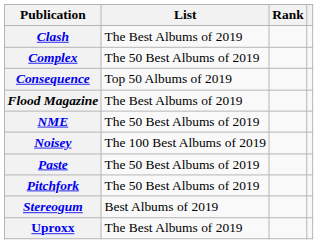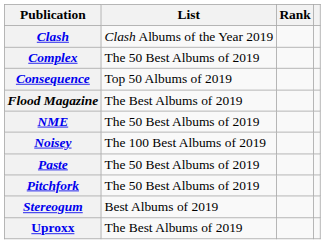 <table class="wikitable sortable plainrowheaders" style="border:none; margin:0;">
 <tr>
 <th scope="col">Publication</th>
 <th scope="col" class="unsortable">List</th>
 <th scope="col" data-sort-type="number">Rank</th>
 <th scope="col" class="unsortable"></th>
 </tr>
 <tr>
 <th scope="row"><em><a href='#'>Clash</a></em></th>
-<td>The Best Albums of 2019</td>
+<td><em>Clash</em> Albums of the Year 2019</td>
 <td></td>
 <td></td>
 </tr>
 <tr>
 <th scope="row"><em><a href='#'>Complex</a></em></th>
 <td>The 50 Best Albums of 2019</td>
 <td></td>
 <td></td>
 </tr>
 <tr>
 <th scope="row"><em><a href='#'>Consequence</a></em></th>
 <td>Top 50 Albums of 2019</td>
 <td></td>
 <td></td>
 </tr>
 <tr>
 <th scope="row"><em>Flood Magazine</em></th>
 <td>The Best Albums of 2019</td>
 <td></td>
 <td></td>
 </tr>
 <tr>
 <th scope="row"><em><a href='#'>NME</a></em></th>
 <td>The 50 Best Albums of 2019</td>
 <td></td>
 <td></td>
 </tr>
 <tr>
 <th scope="row"><em><a href='#'>Noisey</a></em></th>
 <td>The 100 Best Albums of 2019</td>
 <td></td>
 <td></td>
 </tr>
 <tr>
 <th scope="row"><em><a href='#'>Paste</a></em></th>
 <td>The 50 Best Albums of 2019</td>
 <td></td>
 <td></td>
 </tr>
 <tr>
 <th scope="row"><em><a href='#'>Pitchfork</a></em></th>
 <td>The 50 Best Albums of 2019</td>
 <td></td>
 <td></td>
 </tr>
 <tr>
 <th scope="row"><em><a href='#'>Stereogum</a></em></th>
 <td>Best Albums of 2019</td>
 <td></td>
 <td></td>
 </tr>
 <tr>
 <th scope="row"><a href='#'>Uproxx</a></th>
 <td>The Best Albums of 2019</td>
 <td></td>
 <td></td>
 </tr>
 </table>
